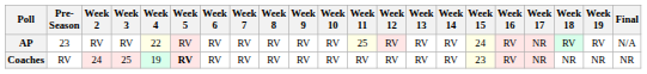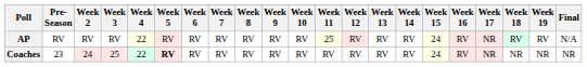 <table class="wikitable" style="white-space:nowrap;font-size:90%">
 <tr>
 <th>Poll</th>
 <th>Pre-<br>Season</th>
 <th>Week<br>2</th>
 <th>Week<br>3</th>
 <th>Week<br>4</th>
 <th>Week<br>5</th>
 <th>Week<br>6</th>
 <th>Week<br>7</th>
 <th>Week<br>8</th>
 <th>Week<br>9</th>
 <th>Week<br>10</th>
 <th>Week<br>11</th>
 <th>Week<br>12</th>
 <th>Week<br>13</th>
 <th>Week<br>14</th>
 <th>Week<br>15</th>
 <th>Week<br>16</th>
 <th>Week<br>17</th>
 <th>Week<br>18</th>
 <th>Week<br>19</th>
 <th>Final</th>
 </tr>
 <tr style="text-align:center;">
 <th>AP</th>
-<td style="background:#FFF;">23</td>
+<td style="background:#FFF;">RV</td>
 <td style="background:#FFF;">RV</td>
 <td style="background:#FFF;">RV</td>
 <td style="background:#FFFFE6;">22</td>
 <td style="background:#FFE6E6;">RV</td>
 <td style="background:#FFF;">RV</td>
 <td style="background:#FFF;">RV</td>
 <td style="background:#FFF;">RV</td>
 <td style="background:#FFF;">RV</td>
 <td style="background:#FFF;">RV</td>
 <td style="background:#FFFFE6;">25</td>
 <td style="background:#FFE6E6;">RV</td>
 <td style="background:#FFF;">RV</td>
 <td style="background:#FFF;">RV</td>
 <td style="background:#FFFFE6;">24</td>
 <td style="background:#FFE6E6;">RV</td>
 <td style="background:#FFE6E6;">NR</td>
 <td style="background:#D8FFEB;">RV</td>
 <td style="background:#FFF;">RV</td>
 <td style="background:#FFF;">N/A</td>
 </tr>
 <tr style="text-align:center;">
 <th>Coaches</th>
-<td style="background:#FFF;">RV</td>
+<td style="background:#FFF;">23</td>
 <td style="background:#FFE6E6;">24</td>
 <td style="background:#FFE6E6;">25</td>
-<td style="background:#D8FFEB;">19</td>
+<td style="background:#D8FFEB;">22</td>
 <td style="background:#FFE6E6;"><strong>RV</strong></td>
 <td style="background:#FFF;">RV</td>
 <td style="background:#FFF;">RV</td>
 <td style="background:#FFF;">RV</td>
 <td style="background:#FFF;">RV</td>
 <td style="background:#FFF;">RV</td>
 <td style="background:#FFF;">RV</td>
 <td style="background:#FFF;">RV</td>
 <td style="background:#FFF;">RV</td>
 <td style="background:#FFF;">RV</td>
-<td style="background:#FFFFE6;">23</td>
+<td style="background:#FFFFE6;">24</td>
 <td style="background:#FFE6E6;">RV</td>
 <td style="background:#FFE6E6;">NR</td>
 <td style="background:#FFF;">NR</td>
 <td style="background:#FFF;">NR</td>
 <td style="background:#FFF;">NR</td>
 </tr>
 </table>
